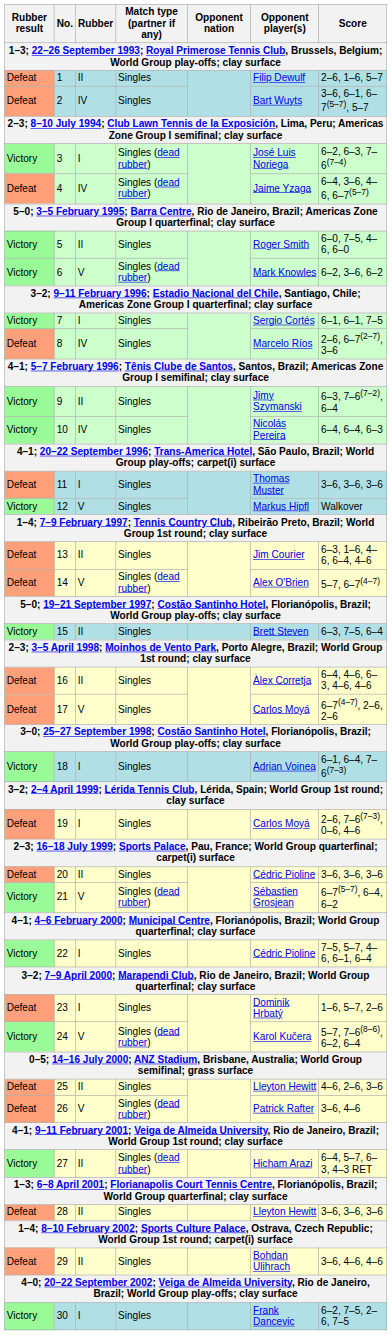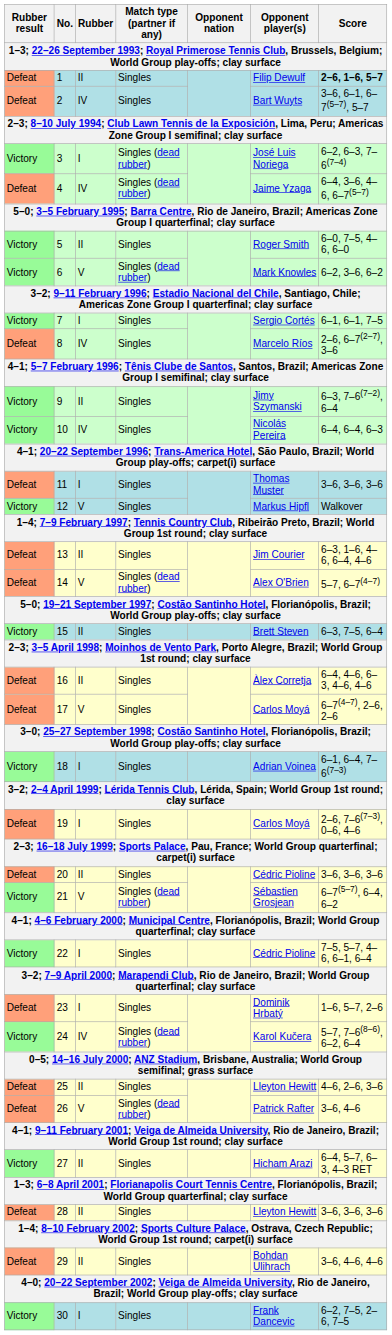 <table class="wikitable">
 <tr>
 <th>Rubber result</th>
 <th>No.</th>
 <th>Rubber</th>
 <th>Match type (partner if any)</th>
 <th>Opponent nation</th>
 <th>Opponent player(s)</th>
 <th>Score</th>
 </tr>
 <tr>
 <th colspan=7> 1–3; <a href='#'>22–26 September 1993</a>; <a href='#'>Royal Primerose Tennis Club</a>, Brussels, Belgium; World Group play-offs; clay surface</th>
 </tr>
 <tr bgcolor=#B0E0E6>
 <td bgcolor=FFA07A>Defeat</td>
 <td>1</td>
 <td>II</td>
 <td>Singles</td>
 <td rowspan=2></td>
 <td><a href='#'>Filip Dewulf</a></td>
-<td>2–6, 1–6, 5–7</td>
+<td><strong>2–6, 1–6, 5–7</strong></td>
 </tr>
 <tr bgcolor=#B0E0E6>
 <td bgcolor=FFA07A>Defeat</td>
 <td>2</td>
 <td>IV</td>
 <td>Singles</td>
 <td><a href='#'>Bart Wuyts</a></td>
 <td>3–6, 6–1, 6–7<sup>(5–7)</sup>, 5–7</td>
 </tr>
 <tr>
 <th colspan=7> 2–3; <a href='#'>8–10 July 1994</a>; <a href='#'>Club Lawn Tennis de la Exposición</a>, Lima, Peru; Americas Zone Group I semifinal; clay surface</th>
 </tr>
 <tr bgcolor=#CCFFCC>
 <td bgcolor=98FB98>Victory</td>
 <td>3</td>
 <td>I</td>
 <td>Singles (<a href='#'>dead rubber</a>)</td>
 <td rowspan=2></td>
 <td><a href='#'>José Luis Noriega</a></td>
 <td>6–2, 6–3, 7–6<sup>(7–4)</sup></td>
 </tr>
 <tr bgcolor=#CCFFCC>
 <td bgcolor=FFA07A>Defeat</td>
 <td>4</td>
 <td>IV</td>
 <td>Singles (<a href='#'>dead rubber</a>)</td>
 <td><a href='#'>Jaime Yzaga</a></td>
 <td>6–4, 3–6, 4–6, 6–7<sup>(5–7)</sup></td>
 </tr>
 <tr>
 <th colspan=7> 5–0; <a href='#'>3–5 February 1995</a>; <a href='#'>Barra Centre</a>, Rio de Janeiro, Brazil; Americas Zone Group I quarterfinal; clay surface</th>
 </tr>
 <tr bgcolor=#CCFFCC>
 <td bgcolor=98FB98>Victory</td>
 <td>5</td>
 <td>II</td>
 <td>Singles</td>
 <td rowspan=2></td>
 <td><a href='#'>Roger Smith</a></td>
 <td>6–0, 7–5, 4–6, 6–0</td>
 </tr>
 <tr bgcolor=#CCFFCC>
 <td bgcolor=98FB98>Victory</td>
 <td>6</td>
 <td>V</td>
 <td>Singles (<a href='#'>dead rubber</a>)</td>
 <td><a href='#'>Mark Knowles</a></td>
 <td>6–2, 3–6, 6–2</td>
 </tr>
 <tr>
 <th colspan=7> 3–2; <a href='#'>9–11 February 1996</a>; <a href='#'>Estadio Nacional del Chile</a>, Santiago, Chile; Americas Zone Group I quarterfinal; clay surface</th>
 </tr>
 <tr bgcolor=#CCFFCC>
 <td bgcolor=98FB98>Victory</td>
 <td>7</td>
 <td>I</td>
 <td>Singles</td>
 <td rowspan=2></td>
 <td><a href='#'>Sergio Cortés</a></td>
 <td>6–1, 6–1, 7–5</td>
 </tr>
 <tr bgcolor=#CCFFCC>
 <td bgcolor=FFA07A>Defeat</td>
 <td>8</td>
 <td>IV</td>
 <td>Singles</td>
 <td><a href='#'>Marcelo Ríos</a></td>
 <td>2–6, 6–7<sup>(2–7)</sup>, 3–6</td>
 </tr>
 <tr>
 <th colspan=7> 4–1; <a href='#'>5–7 February 1996</a>; <a href='#'>Tênis Clube de Santos</a>, Santos, Brazil; Americas Zone Group I semifinal; clay surface</th>
 </tr>
 <tr bgcolor=#CCFFCC>
 <td bgcolor=98FB98>Victory</td>
 <td>9</td>
 <td>II</td>
 <td>Singles</td>
 <td rowspan=2></td>
 <td><a href='#'>Jimy Szymanski</a></td>
 <td>6–3, 7–6<sup>(7–2)</sup>, 6–4</td>
 </tr>
 <tr bgcolor=#CCFFCC>
 <td bgcolor=98FB98>Victory</td>
 <td>10</td>
 <td>IV</td>
 <td>Singles</td>
 <td><a href='#'>Nicolás Pereira</a></td>
 <td>6–4, 6–4, 6–3</td>
 </tr>
 <tr>
 <th colspan=7> 4–1; <a href='#'>20–22 September 1996</a>; <a href='#'>Trans-America Hotel</a>, São Paulo, Brazil; World Group play-offs; carpet(i) surface</th>
 </tr>
 <tr bgcolor=#B0E0E6>
 <td bgcolor=FFA07A>Defeat</td>
 <td>11</td>
 <td>I</td>
 <td>Singles</td>
 <td rowspan=2></td>
 <td><a href='#'>Thomas Muster</a></td>
 <td>3–6, 3–6, 3–6</td>
 </tr>
 <tr bgcolor=#B0E0E6>
 <td bgcolor=98FB98>Victory</td>
 <td>12</td>
 <td>V</td>
 <td>Singles</td>
 <td><a href='#'>Markus Hipfl</a></td>
 <td>Walkover</td>
 </tr>
 <tr>
 <th colspan=7> 1–4; <a href='#'>7–9 February 1997</a>; <a href='#'>Tennis Country Club</a>, Ribeirão Preto, Brazil; World Group 1st round; clay surface</th>
 </tr>
 <tr bgcolor=#FFFFCC>
 <td bgcolor=FFA07A>Defeat</td>
 <td>13</td>
 <td>II</td>
 <td>Singles</td>
 <td rowspan=2></td>
 <td><a href='#'>Jim Courier</a></td>
 <td>6–3, 1–6, 4–6, 6–4, 4–6</td>
 </tr>
 <tr bgcolor=#FFFFCC>
 <td bgcolor=FFA07A>Defeat</td>
 <td>14</td>
 <td>V</td>
 <td>Singles (<a href='#'>dead rubber</a>)</td>
 <td><a href='#'>Alex O'Brien</a></td>
 <td>5–7, 6–7<sup>(4–7)</sup></td>
 </tr>
 <tr>
 <th colspan=7> 5–0; <a href='#'>19–21 September 1997</a>; <a href='#'>Costão Santinho Hotel</a>, Florianópolis, Brazil; World Group play-offs; clay surface</th>
 </tr>
 <tr bgcolor=#B0E0E6>
 <td bgcolor=98FB98>Victory</td>
 <td>15</td>
 <td>II</td>
 <td>Singles</td>
 <td></td>
 <td><a href='#'>Brett Steven</a></td>
 <td>6–3, 7–5, 6–4</td>
 </tr>
 <tr>
 <th colspan=7> 2–3; <a href='#'>3–5 April 1998</a>; <a href='#'>Moinhos de Vento Park</a>, Porto Alegre, Brazil; World Group 1st round; clay surface</th>
 </tr>
 <tr bgcolor=#FFFFCC>
 <td bgcolor=FFA07A>Defeat</td>
 <td>16</td>
 <td>II</td>
 <td>Singles</td>
 <td rowspan=2></td>
 <td><a href='#'>Àlex Corretja</a></td>
 <td>6–4, 4–6, 6–3, 4–6, 4–6</td>
 </tr>
 <tr bgcolor=#FFFFCC>
 <td bgcolor=FFA07A>Defeat</td>
 <td>17</td>
 <td>V</td>
 <td>Singles</td>
 <td><a href='#'>Carlos Moyá</a></td>
 <td>6–7<sup>(4–7)</sup>, 2–6, 2–6</td>
 </tr>
 <tr>
 <th colspan=7> 3–0; <a href='#'>25–27 September 1998</a>; <a href='#'>Costão Santinho Hotel</a>, Florianópolis, Brazil; World Group play-offs; clay surface</th>
 </tr>
 <tr bgcolor=#B0E0E6>
 <td bgcolor=98FB98>Victory</td>
 <td>18</td>
 <td>I</td>
 <td>Singles</td>
 <td></td>
 <td><a href='#'>Adrian Voinea</a></td>
 <td>6–1, 6–4, 7–6<sup>(7–3)</sup></td>
 </tr>
 <tr>
 <th colspan=7> 3–2; <a href='#'>2–4 April 1999</a>; <a href='#'>Lérida Tennis Club</a>, Lérida, Spain; World Group 1st round; clay surface</th>
 </tr>
 <tr bgcolor=#FFFFCC>
 <td bgcolor=FFA07A>Defeat</td>
 <td>19</td>
 <td>I</td>
 <td>Singles</td>
 <td></td>
 <td><a href='#'>Carlos Moyá</a></td>
 <td>2–6, 7–6<sup>(7–3)</sup>, 0–6, 4–6</td>
 </tr>
 <tr>
 <th colspan=7> 2–3; <a href='#'>16–18 July 1999</a>; <a href='#'>Sports Palace</a>, Pau, France; World Group quarterfinal; carpet(i) surface</th>
 </tr>
 <tr bgcolor=#FFFFCC>
 <td bgcolor=FFA07A>Defeat</td>
 <td>20</td>
 <td>II</td>
 <td>Singles</td>
 <td rowspan=2></td>
 <td><a href='#'>Cédric Pioline</a></td>
 <td>3–6, 3–6, 3–6</td>
 </tr>
 <tr bgcolor=#FFFFCC>
 <td bgcolor=98FB98>Victory</td>
 <td>21</td>
 <td>V</td>
 <td>Singles (<a href='#'>dead rubber</a>)</td>
 <td><a href='#'>Sébastien Grosjean</a></td>
 <td>6–7<sup>(5–7)</sup>, 6–4, 6–2</td>
 </tr>
 <tr>
 <th colspan=7> 4–1; <a href='#'>4–6 February 2000</a>; <a href='#'>Municipal Centre</a>, Florianópolis, Brazil; World Group quarterfinal; clay surface</th>
 </tr>
 <tr bgcolor=#FFFFCC>
 <td bgcolor=98FB98>Victory</td>
 <td>22</td>
 <td>I</td>
 <td>Singles</td>
 <td></td>
 <td><a href='#'>Cédric Pioline</a></td>
 <td>7–5, 5–7, 4–6, 6–1, 6–4</td>
 </tr>
 <tr>
 <th colspan=7> 3–2; <a href='#'>7–9 April 2000</a>; <a href='#'>Marapendi Club</a>, Rio de Janeiro, Brazil; World Group quarterfinal; clay surface</th>
 </tr>
 <tr bgcolor=#FFFFCC>
 <td bgcolor=FFA07A>Defeat</td>
 <td>23</td>
 <td>I</td>
 <td>Singles</td>
 <td rowspan=2></td>
 <td><a href='#'>Dominik Hrbatý</a></td>
 <td>1–6, 5–7, 2–6</td>
 </tr>
 <tr bgcolor=#FFFFCC>
 <td bgcolor=98FB98>Victory</td>
 <td>24</td>
-<td>V</td>
+<td>IV</td>
 <td>Singles (<a href='#'>dead rubber</a>)</td>
 <td><a href='#'>Karol Kučera</a></td>
 <td>5–7, 7–6<sup>(8–6)</sup>, 6–2, 6–4</td>
 </tr>
 <tr>
 <th colspan=7> 0–5; <a href='#'>14–16 July 2000</a>; <a href='#'>ANZ Stadium</a>, Brisbane, Australia; World Group semifinal; grass surface</th>
 </tr>
 <tr bgcolor=#FFFFCC>
 <td bgcolor=FFA07A>Defeat</td>
 <td>25</td>
 <td>II</td>
 <td>Singles</td>
 <td rowspan=2></td>
 <td><a href='#'>Lleyton Hewitt</a></td>
 <td>4–6, 2–6, 3–6</td>
 </tr>
 <tr bgcolor=#FFFFCC>
 <td bgcolor=FFA07A>Defeat</td>
 <td>26</td>
 <td>V</td>
 <td>Singles (<a href='#'>dead rubber</a>)</td>
 <td><a href='#'>Patrick Rafter</a></td>
 <td>3–6, 4–6</td>
 </tr>
 <tr>
 <th colspan=7> 4–1; <a href='#'>9–11 February 2001</a>; <a href='#'>Veiga de Almeida University</a>, Rio de Janeiro, Brazil; World Group 1st round; clay surface</th>
 </tr>
 <tr bgcolor=#FFFFCC>
 <td bgcolor=98FB98>Victory</td>
 <td>27</td>
 <td>II</td>
-<td>Singles (<a href='#'>dead rubber</a>)</td>
+<td>Singles</td>
 <td></td>
 <td><a href='#'>Hicham Arazi</a></td>
 <td>6–4, 5–7, 6–3, 4–3 RET</td>
 </tr>
 <tr>
 <th colspan=7> 1–3; <a href='#'>6–8 April 2001</a>; <a href='#'>Florianapolis Court Tennis Centre</a>, Florianópolis, Brazil; World Group quarterfinal; clay surface</th>
 </tr>
 <tr bgcolor=#FFFFCC>
 <td bgcolor=FFA07A>Defeat</td>
 <td>28</td>
 <td>II</td>
 <td>Singles</td>
 <td></td>
 <td><a href='#'>Lleyton Hewitt</a></td>
 <td>3–6, 3–6, 3–6</td>
 </tr>
 <tr>
 <th colspan=7> 1–4; <a href='#'>8–10 February 2002</a>; <a href='#'>Sports Culture Palace</a>, Ostrava, Czech Republic; World Group 1st round; carpet(i) surface</th>
 </tr>
 <tr bgcolor=#FFFFCC>
 <td bgcolor=FFA07A>Defeat</td>
 <td>29</td>
 <td>II</td>
 <td>Singles</td>
 <td></td>
 <td><a href='#'>Bohdan Ulihrach</a></td>
 <td>3–6, 4–6, 4–6</td>
 </tr>
 <tr>
 <th colspan=7> 4–0; <a href='#'>20–22 September 2002</a>; <a href='#'>Veiga de Almeida University</a>, Rio de Janeiro, Brazil; World Group play-offs; clay surface</th>
 </tr>
 <tr bgcolor=#B0E0E6>
 <td bgcolor=98FB98>Victory</td>
 <td>30</td>
 <td>I</td>
 <td>Singles</td>
 <td></td>
 <td><a href='#'>Frank Dancevic</a></td>
 <td>6–2, 7–5, 2–6, 7–5</td>
 </tr>
 </table>
